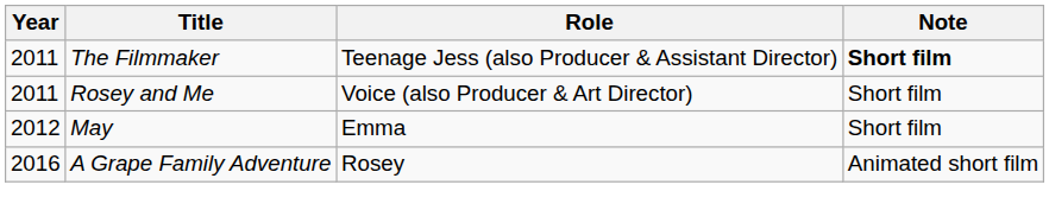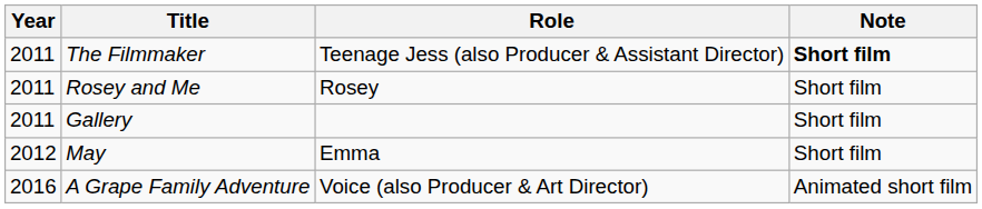 <table class="wikitable sortable plainrowheaders">
 <tr>
 <th>Year</th>
 <th>Title</th>
 <th>Role</th>
 <th>Note</th>
 </tr>
 <tr>
 <td>2011</td>
 <td><em>The Filmmaker</em></td>
 <td>Teenage Jess (also Producer & Assistant Director)</td>
 <td><strong>Short film</strong></td>
 </tr>
 <tr>
 <td>2011</td>
 <td><em>Rosey and Me</em></td>
-<td>Voice (also Producer & Art Director)</td>
+<td>Rosey</td>
+<td>Short film</td>
+</tr>
+<tr>
+<td>2011</td>
+<td><em>Gallery</em></td>
+<td></td>
 <td>Short film</td>
 </tr>
 <tr>
 <td>2012</td>
 <td><em>May</em></td>
 <td>Emma</td>
 <td>Short film</td>
 </tr>
 <tr>
 <td>2016</td>
 <td><em>A Grape Family Adventure</em></td>
-<td>Rosey</td>
+<td>Voice (also Producer & Art Director)</td>
 <td>Animated short film</td>
 </tr>
 </table>
